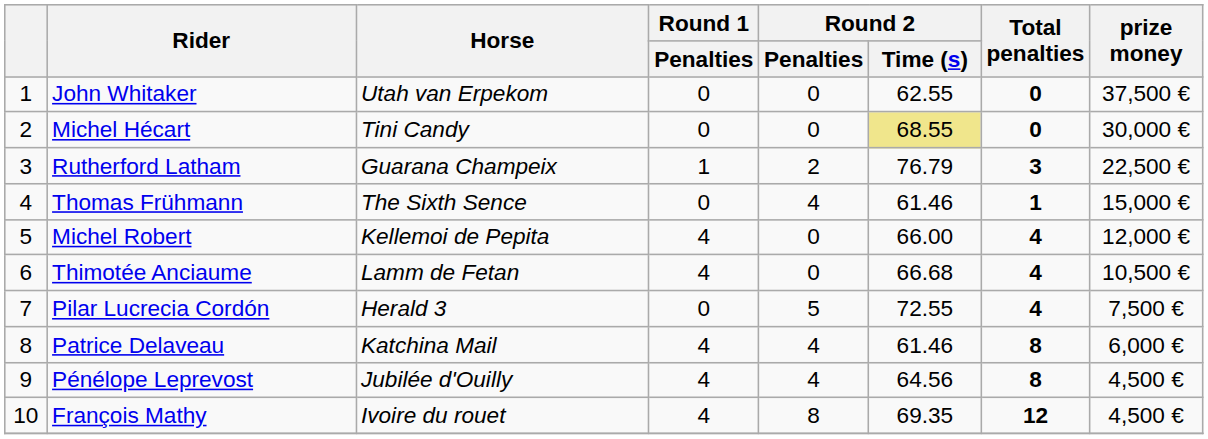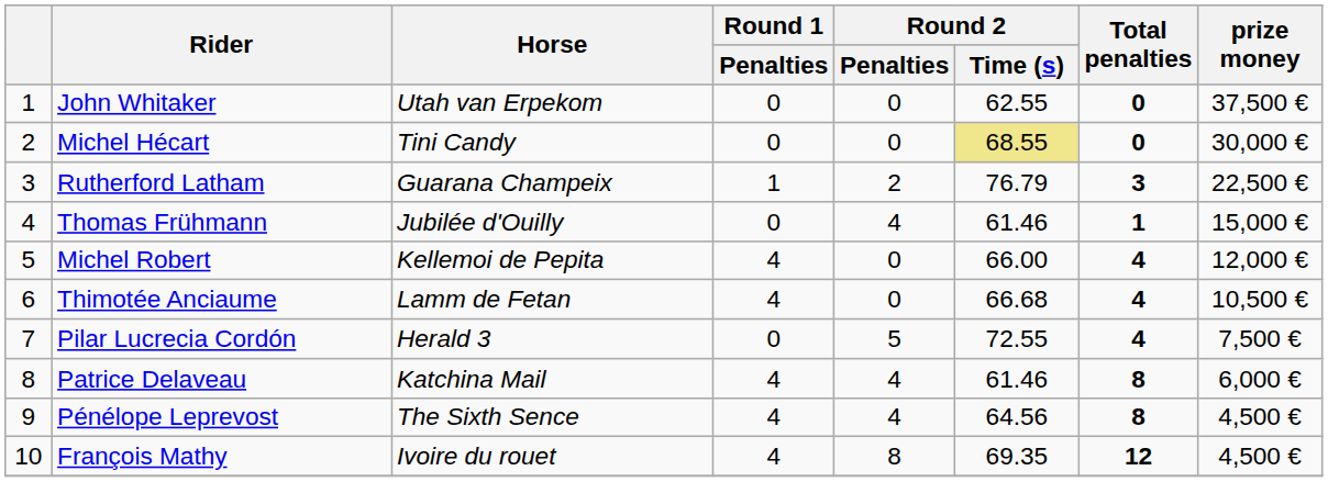 <table class="wikitable" style="font-size: 90%; text-align:center">
 <tr>
 <th rowspan=2 width=20></th>
 <th rowspan=2 width=190>Rider</th>
 <th rowspan=2 width=180>Horse</th>
 <th>Round 1</th>
 <th colspan=2>Round 2</th>
 <th rowspan=2>Total<br>penalties</th>
 <th rowspan=2 width=65>prize<br>money</th>
 </tr>
 <tr>
 <th width=50>Penalties</th>
 <th width=60>Penalties</th>
 <th width=65>Time (<a href='#'>s</a>)</th>
 </tr>
 <tr>
 <td>1</td>
 <td align=left> <a href='#'>John Whitaker</a></td>
 <td align=left><em>Utah van Erpekom</em></td>
 <td>0</td>
 <td>0</td>
 <td>62.55</td>
 <td><strong>0</strong></td>
 <td>37,500 €</td>
 </tr>
 <tr>
 <td>2</td>
 <td align=left> <a href='#'>Michel Hécart</a></td>
 <td align=left><em>Tini Candy</em></td>
 <td>0</td>
 <td>0</td>
 <td style="background: khaki;">68.55</td>
 <td><strong>0</strong></td>
 <td>30,000 €</td>
 </tr>
 <tr>
 <td>3</td>
 <td align=left> <a href='#'>Rutherford Latham</a></td>
 <td align=left><em>Guarana Champeix</em></td>
 <td>1</td>
 <td>2</td>
 <td>76.79</td>
 <td><strong>3</strong></td>
 <td>22,500 €</td>
 </tr>
 <tr>
 <td>4</td>
 <td align=left> <a href='#'>Thomas Frühmann</a></td>
-<td align=left><em>The Sixth Sence</em></td>
+<td align=left><em>Jubilée d'Ouilly</em></td>
 <td>0</td>
 <td>4</td>
 <td>61.46</td>
 <td><strong>1</strong></td>
 <td>15,000 €</td>
 </tr>
 <tr>
 <td>5</td>
 <td align=left> <a href='#'>Michel Robert</a></td>
 <td align=left><em>Kellemoi de Pepita</em></td>
 <td>4</td>
 <td>0</td>
 <td>66.00</td>
 <td><strong>4</strong></td>
 <td>12,000 €</td>
 </tr>
 <tr>
 <td>6</td>
 <td align=left> <a href='#'>Thimotée Anciaume</a></td>
 <td align=left><em>Lamm de Fetan</em></td>
 <td>4</td>
 <td>0</td>
 <td>66.68</td>
 <td><strong>4</strong></td>
 <td>10,500 €</td>
 </tr>
 <tr>
 <td>7</td>
 <td align=left> <a href='#'>Pilar Lucrecia Cordón</a></td>
 <td align=left><em>Herald 3</em></td>
 <td>0</td>
 <td>5</td>
 <td>72.55</td>
 <td><strong>4</strong></td>
 <td>7,500 €</td>
 </tr>
 <tr>
 <td>8</td>
 <td align=left> <a href='#'>Patrice Delaveau</a></td>
 <td align=left><em>Katchina Mail</em></td>
 <td>4</td>
 <td>4</td>
 <td>61.46</td>
 <td><strong>8</strong></td>
 <td>6,000 €</td>
 </tr>
 <tr>
 <td>9</td>
 <td align=left> <a href='#'>Pénélope Leprevost</a></td>
-<td align=left><em>Jubilée d'Ouilly</em></td>
+<td align=left><em>The Sixth Sence</em></td>
 <td>4</td>
 <td>4</td>
 <td>64.56</td>
 <td><strong>8</strong></td>
 <td>4,500 €</td>
 </tr>
 <tr>
 <td>10</td>
 <td align=left> <a href='#'>François Mathy</a></td>
 <td align=left><em>Ivoire du rouet</em></td>
 <td>4</td>
 <td>8</td>
 <td>69.35</td>
 <td><strong>12</strong></td>
 <td>4,500 €</td>
 </tr>
 <tr>
 </tr>
 </table>
